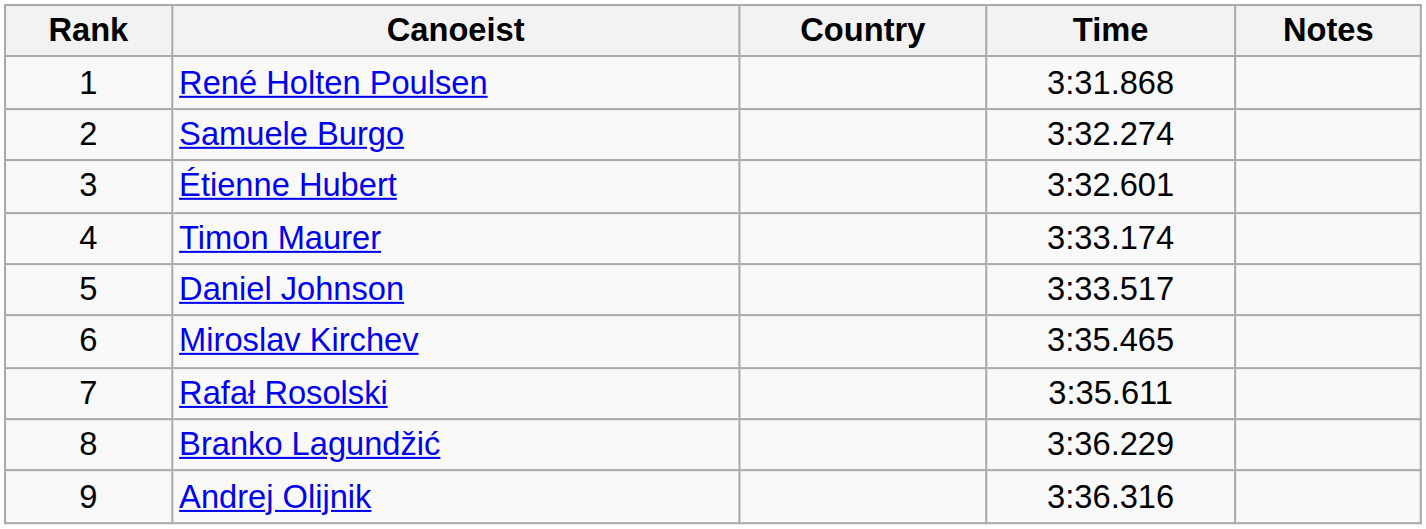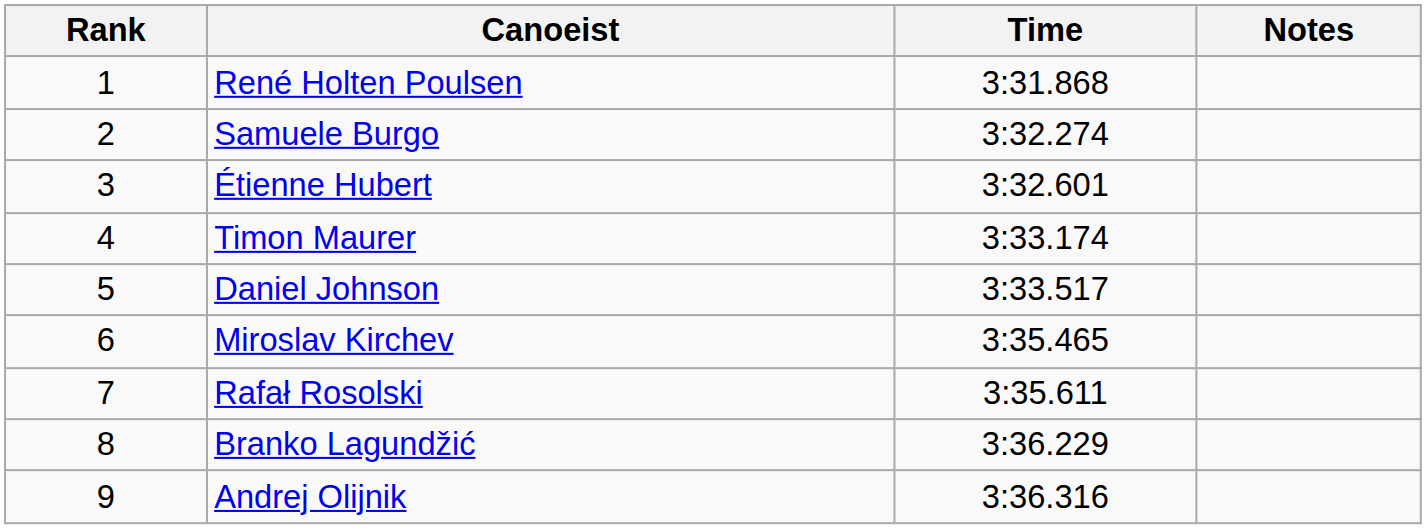 <table class="wikitable" style="text-align:center;width: 55%">
 <tr>
 <th>Rank</th>
 <th>Canoeist</th>
-<th>Country</th>
 <th>Time</th>
 <th>Notes</th>
 </tr>
 <tr>
 <td>1</td>
 <td align="left"><a href='#'>René Holten Poulsen</a></td>
-<td align="left"></td>
 <td>3:31.868</td>
 <td></td>
 </tr>
 <tr>
 <td>2</td>
 <td align="left"><a href='#'>Samuele Burgo</a></td>
-<td align="left"></td>
 <td>3:32.274</td>
 <td></td>
 </tr>
 <tr>
 <td>3</td>
 <td align="left"><a href='#'>Étienne Hubert</a></td>
-<td align="left"></td>
 <td>3:32.601</td>
 <td></td>
 </tr>
 <tr>
 <td>4</td>
 <td align="left"><a href='#'>Timon Maurer</a></td>
-<td align="left"></td>
 <td>3:33.174</td>
 <td></td>
 </tr>
 <tr>
 <td>5</td>
 <td align="left"><a href='#'>Daniel Johnson</a></td>
-<td align="left"></td>
 <td>3:33.517</td>
 <td></td>
 </tr>
 <tr>
 <td>6</td>
 <td align="left"><a href='#'>Miroslav Kirchev</a></td>
-<td align="left"></td>
 <td>3:35.465</td>
 <td></td>
 </tr>
 <tr>
 <td>7</td>
 <td align="left"><a href='#'>Rafał Rosolski</a></td>
-<td align="left"></td>
 <td>3:35.611</td>
 <td></td>
 </tr>
 <tr>
 <td>8</td>
 <td align="left"><a href='#'>Branko Lagundžić</a></td>
-<td align="left"></td>
 <td>3:36.229</td>
 <td></td>
 </tr>
 <tr>
 <td>9</td>
 <td align="left"><a href='#'>Andrej Olijnik</a></td>
-<td align="left"></td>
 <td>3:36.316</td>
 <td></td>
 </tr>
 </table>
